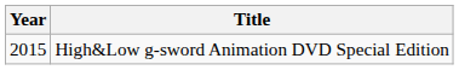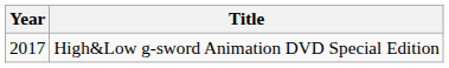 <table class="wikitable">
 <tr>
 <th>Year</th>
 <th>Title</th>
 </tr>
 <tr>
-<td>2015</td>
+<td>2017</td>
 <td>High&Low g-sword Animation DVD Special Edition</td>
 </tr>
 </table>
